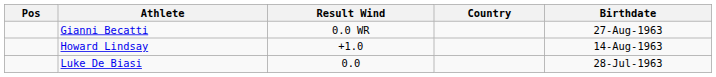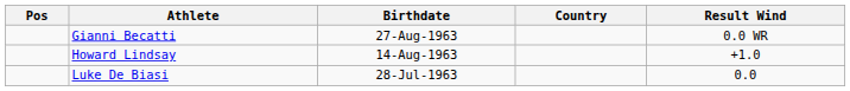 <table class="wikitable"  style="text-align:center; width:70%;">
 <tr>
 <th>Pos</th>
 <th>Athlete</th>
+<th>Birthdate</th>
+<th>Country</th>
 <th>Result Wind</th>
-<th>Country</th>
-<th>Birthdate</th>
 </tr>
 <tr>
 <td align=center></td>
 <td align=left><a href='#'>Gianni Becatti</a></td>
+<td>27-Aug-1963</td>
+<td align=left></td>
 <td> 0.0 WR</td>
-<td align=left></td>
-<td>27-Aug-1963</td>
 </tr>
 <tr>
 <td align=center></td>
 <td align=left><a href='#'>Howard Lindsay</a></td>
+<td>14-Aug-1963</td>
+<td align=left></td>
 <td> +1.0</td>
-<td align=left></td>
-<td>14-Aug-1963</td>
 </tr>
 <tr>
 <td align=center></td>
 <td align=left><a href='#'>Luke De Biasi</a></td>
+<td>28-Jul-1963</td>
+<td align=left></td>
 <td> 0.0</td>
-<td align=left></td>
-<td>28-Jul-1963</td>
 </tr>
 </table>
